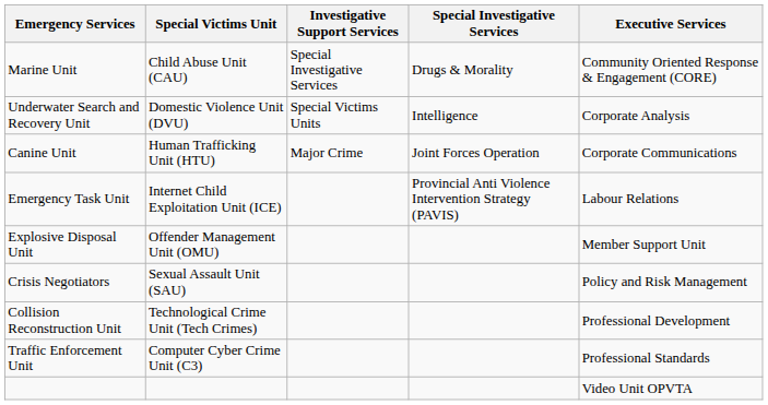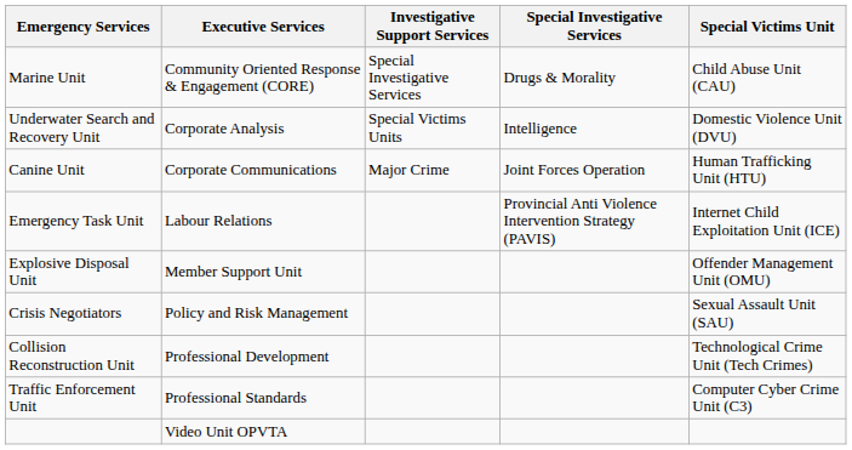 <table class="wikitable">
 <tr>
 <th><strong>Emergency Services</strong></th>
-<th>Special Victims Unit</th>
+<th>Executive Services</th>
 <th>Investigative Support Services</th>
 <th>Special Investigative Services</th>
-<th>Executive Services</th>
+<th>Special Victims Unit</th>
 </tr>
 <tr>
 <td>Marine Unit</td>
-<td>Child Abuse Unit (CAU)</td>
+<td>Community Oriented Response & Engagement (CORE)</td>
 <td>Special Investigative Services</td>
 <td>Drugs & Morality</td>
-<td>Community Oriented Response & Engagement (CORE)</td>
+<td>Child Abuse Unit (CAU)</td>
 </tr>
 <tr>
 <td>Underwater Search and Recovery Unit</td>
-<td>Domestic Violence Unit (DVU)</td>
+<td>Corporate Analysis</td>
 <td>Special Victims Units</td>
 <td>Intelligence</td>
-<td>Corporate Analysis</td>
+<td>Domestic Violence Unit (DVU)</td>
 </tr>
 <tr>
 <td>Canine Unit</td>
-<td>Human Trafficking Unit (HTU)</td>
+<td>Corporate Communications</td>
 <td>Major Crime</td>
 <td>Joint Forces Operation</td>
-<td>Corporate Communications</td>
+<td>Human Trafficking Unit (HTU)</td>
 </tr>
 <tr>
 <td>Emergency Task Unit</td>
-<td>Internet Child Exploitation Unit (ICE)</td>
+<td>Labour Relations</td>
 <td></td>
 <td>Provincial Anti Violence Intervention Strategy (PAVIS)</td>
-<td>Labour Relations</td>
+<td>Internet Child Exploitation Unit (ICE)</td>
 </tr>
 <tr>
 <td>Explosive Disposal Unit</td>
-<td>Offender Management Unit (OMU)</td>
+<td>Member Support Unit</td>
 <td></td>
 <td></td>
-<td>Member Support Unit</td>
+<td>Offender Management Unit (OMU)</td>
 </tr>
 <tr>
 <td>Crisis Negotiators</td>
-<td>Sexual Assault Unit (SAU)</td>
+<td>Policy and Risk Management</td>
 <td></td>
 <td></td>
-<td>Policy and Risk Management</td>
+<td>Sexual Assault Unit (SAU)</td>
 </tr>
 <tr>
 <td>Collision Reconstruction Unit</td>
-<td>Technological Crime Unit (Tech Crimes)</td>
+<td>Professional Development</td>
 <td></td>
 <td></td>
-<td>Professional Development</td>
+<td>Technological Crime Unit (Tech Crimes)</td>
 </tr>
 <tr>
 <td>Traffic Enforcement Unit</td>
-<td>Computer Cyber Crime Unit (C3)</td>
+<td>Professional Standards</td>
 <td></td>
 <td></td>
-<td>Professional Standards</td>
+<td>Computer Cyber Crime Unit (C3)</td>
 </tr>
 <tr>
 <td></td>
+<td>Video Unit OPVTA</td>
 <td></td>
 <td></td>
 <td></td>
-<td>Video Unit OPVTA</td>
 </tr>
 </table>
